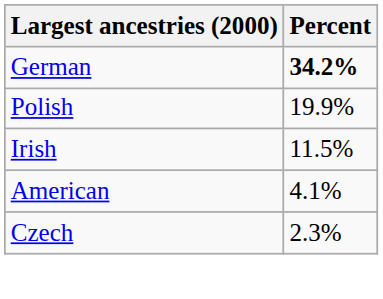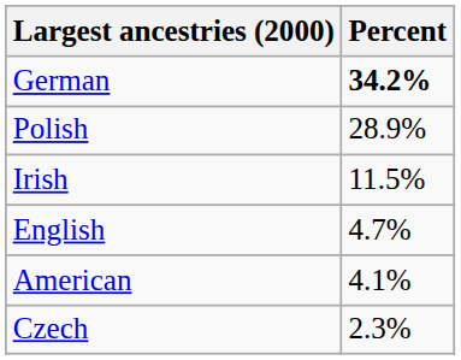 <table class="wikitable sortable collapsible" style="font-size: 90%;">
 <tr>
 <th>Largest ancestries (2000)</th>
 <th>Percent</th>
 </tr>
 <tr>
 <td><a href='#'>German</a> </td>
 <td><strong>34.2%</strong></td>
 </tr>
 <tr>
 <td><a href='#'>Polish</a> </td>
-<td>19.9%</td>
+<td>28.9%</td>
 </tr>
 <tr>
 <td><a href='#'>Irish</a> </td>
 <td>11.5%</td>
+</tr>
+<tr>
+<td><a href='#'>English</a> </td>
+<td>4.7%</td>
 </tr>
 <tr>
 <td><a href='#'>American</a> </td>
 <td>4.1%</td>
 </tr>
 <tr>
 <td><a href='#'>Czech</a> </td>
 <td>2.3%</td>
 </tr>
 </table>
